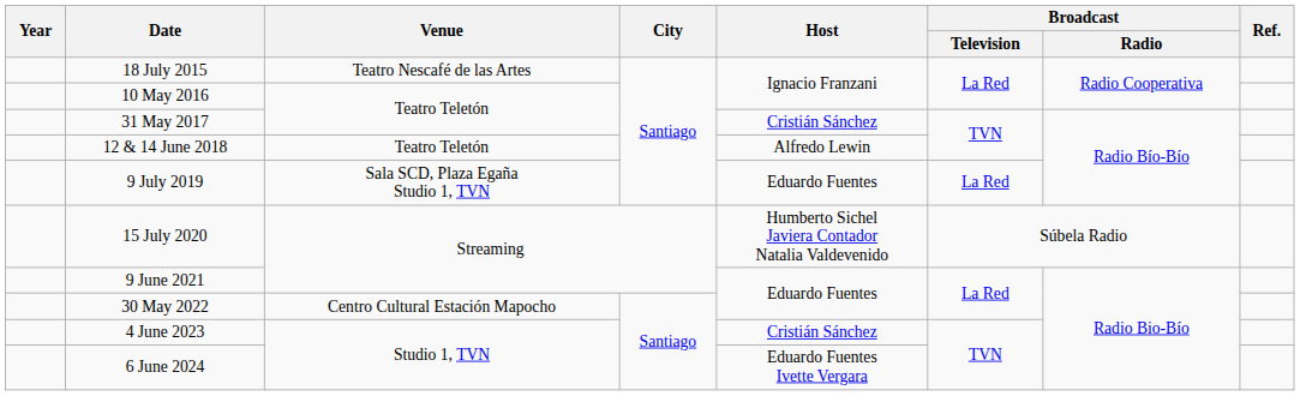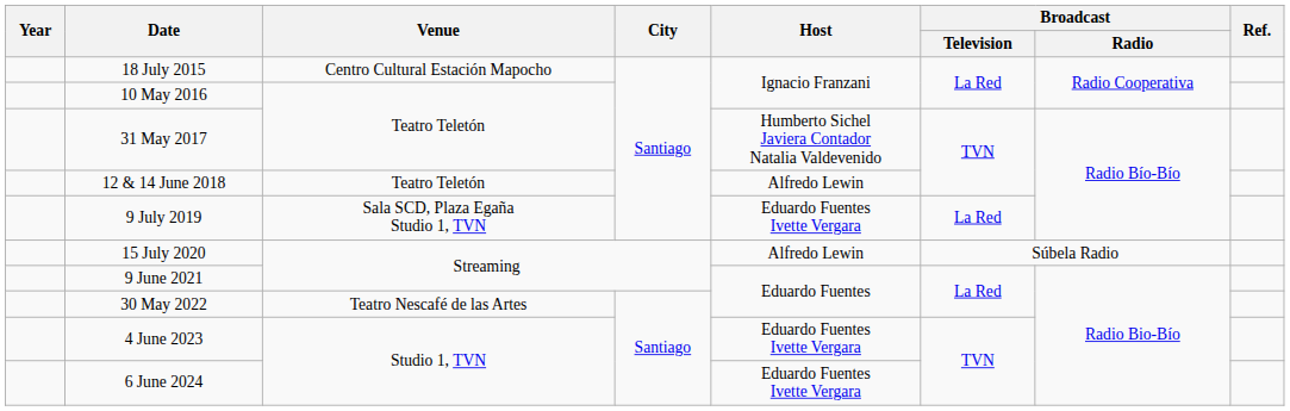 <table class="wikitable" border="1" style="width:100%">
 <tr>
 <th rowspan="2">Year</th>
 <th rowspan="2">Date</th>
 <th rowspan="2">Venue</th>
 <th rowspan="2">City</th>
 <th rowspan="2">Host</th>
 <th colspan="2">Broadcast</th>
 <th rowspan="2">Ref.</th>
 </tr>
 <tr>
 <th>Television</th>
 <th>Radio</th>
 </tr>
 <tr>
 <td style="text-align:center;"></td>
 <td style="text-align:center;">18 July 2015</td>
-<td style="text-align:center;">Teatro Nescafé de las Artes</td>
+<td style="text-align:center;">Centro Cultural Estación Mapocho</td>
 <td style="text-align:center;" rowspan="5"><a href='#'>Santiago</a></td>
 <td rowspan="2" style="text-align:center;"> Ignacio Franzani</td>
 <td rowspan="2" style="text-align:center;"><a href='#'>La Red</a></td>
 <td rowspan="2" style="text-align:center;"><a href='#'>Radio Cooperativa</a></td>
 <td style="text-align:center;"></td>
 </tr>
 <tr>
 <td style="text-align:center;"></td>
 <td style="text-align:center;">10 May 2016</td>
 <td rowspan="2" style="text-align:center;">Teatro Teletón</td>
 <td style="text-align:center;"></td>
 </tr>
 <tr>
 <td style="text-align:center;"></td>
 <td style="text-align:center;">31 May 2017</td>
-<td style="text-align:center;"> <a href='#'>Cristián Sánchez</a></td>
+<td style="text-align:center;"> Humberto Sichel<br> <a href='#'>Javiera Contador</a><br> Natalia Valdevenido</td>
 <td rowspan="2" style="text-align:center;"><a href='#'>TVN</a></td>
 <td rowspan="3" style="text-align:center;"><a href='#'>Radio Bío-Bío</a></td>
 <td style="text-align:center;"></td>
 </tr>
 <tr>
 <td style="text-align:center;"></td>
 <td style="text-align:center;">12 & 14 June 2018</td>
 <td style="text-align:center;">Teatro Teletón</td>
 <td style="text-align:center;"> Alfredo Lewin</td>
 <td style="text-align:center;"></td>
 </tr>
 <tr>
 <td style="text-align:center;"></td>
 <td style="text-align:center;">9 July 2019</td>
 <td style="text-align:center;">Sala SCD, Plaza Egaña<br>Studio 1, <a href='#'>TVN</a></td>
-<td style="text-align:center;"> Eduardo Fuentes</td>
+<td style="text-align:center;"> Eduardo Fuentes<br> <a href='#'>Ivette Vergara</a></td>
 <td style="text-align:center;"><a href='#'>La Red</a></td>
 <td style="text-align:center;"></td>
 </tr>
 <tr>
 <td style="text-align:center;"></td>
 <td style="text-align:center;">15 July 2020</td>
 <td rowspan="2" style="text-align:center;" colspan="2">Streaming</td>
-<td style="text-align:center;"> Humberto Sichel<br> <a href='#'>Javiera Contador</a><br> Natalia Valdevenido</td>
+<td style="text-align:center;"> Alfredo Lewin</td>
 <td style="text-align:center;" colspan="2">Súbela Radio</td>
 <td style="text-align:center;"></td>
 </tr>
 <tr>
 <td style="text-align:center;"></td>
 <td style="text-align:center;">9 June 2021</td>
 <td style="text-align:center;" rowspan="2"> Eduardo Fuentes</td>
 <td style="text-align:center;" rowspan="2"><a href='#'>La Red</a></td>
 <td style="text-align:center;" rowspan="4"><a href='#'>Radio Bio-Bío</a></td>
 <td style="text-align:center;"></td>
 </tr>
 <tr>
 <td style="text-align:center;"></td>
 <td style="text-align:center;">30 May 2022</td>
-<td style="text-align:center;">Centro Cultural Estación Mapocho</td>
+<td style="text-align:center;">Teatro Nescafé de las Artes</td>
 <td style="text-align:center;" rowspan="3"><a href='#'>Santiago</a></td>
 <td style="text-align:center;"></td>
 </tr>
 <tr>
 <td style="text-align:center;"></td>
 <td style="text-align:center;">4 June 2023</td>
 <td rowspan="2" style="text-align:center;">Studio 1, <a href='#'>TVN</a></td>
-<td style="text-align:center;"> <a href='#'>Cristián Sánchez</a></td>
+<td style="text-align:center;"> Eduardo Fuentes<br> <a href='#'>Ivette Vergara</a></td>
 <td rowspan="2" style="text-align:center;"><a href='#'>TVN</a></td>
 <td style="text-align:center;"></td>
 </tr>
 <tr>
 <td style="text-align:center;"></td>
 <td style="text-align:center;">6 June 2024</td>
 <td style="text-align:center;"> Eduardo Fuentes<br> <a href='#'>Ivette Vergara</a></td>
 <td style="text-align:center;"></td>
 </tr>
 </table>
